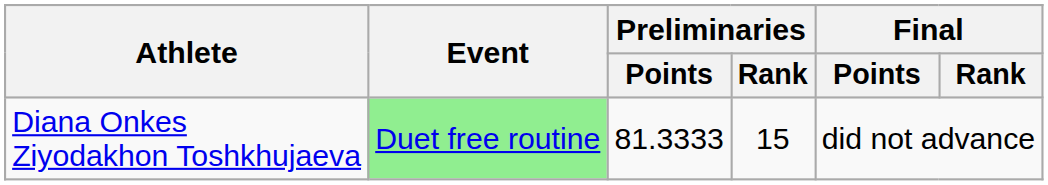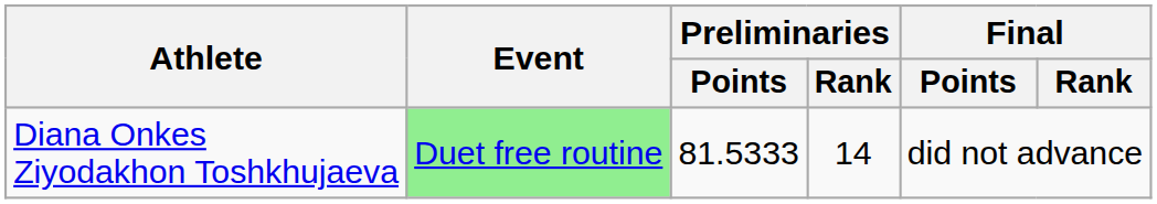 <table class="wikitable" style="text-align:center; font-size:90%">
 <tr>
 <th rowspan="2">Athlete</th>
 <th rowspan="2">Event</th>
 <th colspan="2">Preliminaries</th>
 <th colspan="2">Final</th>
 </tr>
 <tr style="font-size:95%">
 <th>Points</th>
 <th>Rank</th>
 <th>Points</th>
 <th>Rank</th>
 </tr>
 <tr>
 <td align=left><a href='#'>Diana Onkes</a><br><a href='#'>Ziyodakhon Toshkhujaeva</a></td>
 <td align=left style="background: lightgreen;"><a href='#'>Duet free routine</a></td>
-<td>81.3333</td>
-<td>15</td>
+<td>81.5333</td>
+<td>14</td>
 <td colspan=2>did not advance</td>
 </tr>
 </table>
